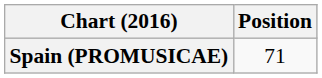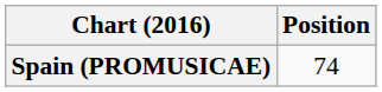 <table class="wikitable plainrowheaders" style="text-align:center">
 <tr>
 <th scope="col">Chart (2016)</th>
 <th scope="col">Position</th>
 </tr>
 <tr>
 <th scope="row">Spain (PROMUSICAE)</th>
-<td>71</td>
+<td>74</td>
 </tr>
 </table>
